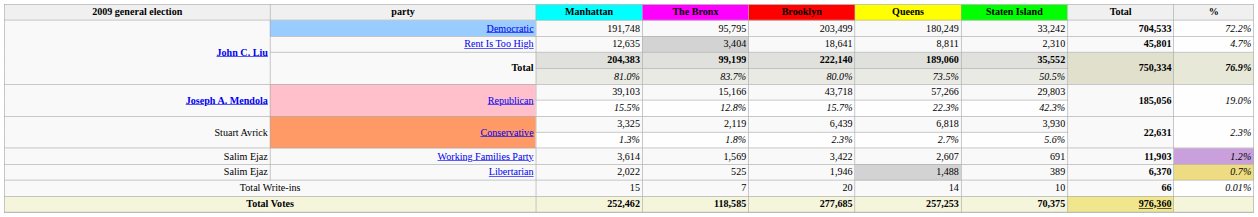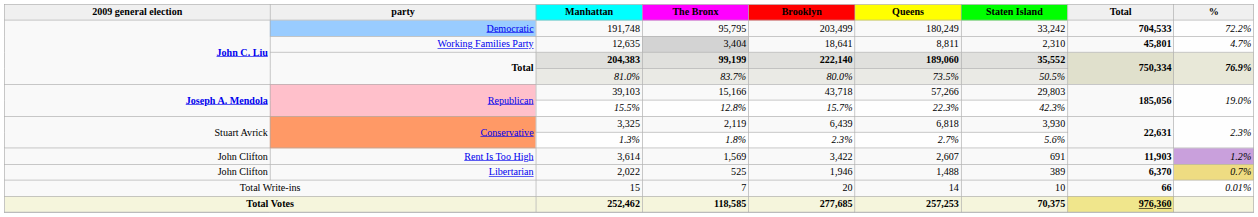 <table class="wikitable" width="100%" style="text-align:right">
 <tr>
 <td width="20%" align="center" bgcolor="#f0f0f0"><strong>2009 general election</strong></td>
 <td width="20%" align="center" bgcolor="#f0f0f0"><strong>party</strong></td>
 <td width="8%" align="center" bgcolor="aqua"><strong>Manhattan</strong></td>
 <td width="8%" align="center" bgcolor="magenta"><strong>The Bronx</strong></td>
 <td width="8%" align="center" bgcolor="red"><strong>Brooklyn</strong></td>
 <td width="8%" align="center" bgcolor="yellow"><strong>Queens</strong></td>
 <td width="8%" align="center" bgcolor="lime"><strong>Staten Island</strong></td>
 <td width="8%" align="center" bgcolor="#f0f0f0"><strong>Total</strong></td>
 <td width="6%" align="center" bgcolor="#f0f0f0"><strong>%</strong></td>
 </tr>
 <tr>
 <td rowspan="4"><strong><a href='#'>John C. Liu</a></strong></td>
 <td bgcolor="#99CCFF"><a href='#'>Democratic</a></td>
 <td>191,748</td>
 <td>95,795</td>
 <td>203,499</td>
 <td>180,249</td>
 <td>33,242</td>
 <td><strong>704,533</strong></td>
 <td bgcolor=fefefe><em>72.2%</em></td>
 </tr>
 <tr>
-<td><a href='#'>Rent Is Too High</a></td>
+<td><a href='#'>Working Families Party</a></td>
 <td>12,635</td>
 <td style="background: lightgrey;">3,404</td>
 <td>18,641</td>
 <td>8,811</td>
 <td>2,310</td>
 <td><strong>45,801</strong></td>
 <td bgcolor=fefefe><em>4.7%</em></td>
 </tr>
 <tr>
 <td rowspan="2"><strong>Total</strong></td>
 <td bgcolor=e0e0dd><strong>204,383</strong></td>
 <td bgcolor=e0e0dd><strong>99,199</strong></td>
 <td bgcolor=e0e0dd><strong>222,140</strong></td>
 <td bgcolor=e0e0dd><strong>189,060</strong></td>
 <td bgcolor=e0e0dd><strong>35,552</strong></td>
 <td rowspan="2" bgcolor=e0e0cc><strong>750,334</strong></td>
 <td rowspan="2" bgcolor=e8e8d8><strong><em>76.9%</em></strong></td>
 </tr>
 <tr bgcolor=eaeae5>
 <td><em>81.0%</em></td>
 <td><em>83.7%</em></td>
 <td><em>80.0%</em></td>
 <td><em>73.5%</em></td>
 <td><em>50.5%</em></td>
 </tr>
 <tr>
 <td rowspan="2"><strong><a href='#'>Joseph A. Mendola</a></strong></td>
 <td rowspan="2" bgcolor=pink><a href='#'>Republican</a></td>
 <td>39,103</td>
 <td>15,166</td>
 <td>43,718</td>
 <td>57,266</td>
 <td>29,803</td>
 <td rowspan="2"><strong>185,056</strong></td>
 <td rowspan="2" bgcolor=fefefe><em>19.0%</em></td>
 </tr>
 <tr bgcolor=fefefe>
 <td><em>15.5%</em></td>
 <td><em>12.8%</em></td>
 <td><em>15.7%</em></td>
 <td><em>22.3%</em></td>
 <td><em>42.3%</em></td>
 </tr>
 <tr>
 <td rowspan="2">Stuart Avrick</td>
 <td rowspan="2" bgcolor="#ff9966"><a href='#'>Conservative</a></td>
 <td>3,325</td>
 <td>2,119</td>
 <td>6,439</td>
 <td>6,818</td>
 <td>3,930</td>
 <td rowspan="2"><strong>22,631</strong></td>
 <td rowspan="2" bgcolor=fefefe><em>2.3%</em></td>
 </tr>
 <tr bgcolor=fefefe>
 <td><em>1.3%</em></td>
 <td><em>1.8%</em></td>
 <td><em>2.3%</em></td>
 <td><em>2.7%</em></td>
 <td><em>5.6%</em></td>
 </tr>
 <tr>
-<td>Salim Ejaz</td>
-<td><a href='#'>Working Families Party</a></td>
+<td>John Clifton</td>
+<td><a href='#'>Rent Is Too High</a></td>
 <td>3,614</td>
 <td>1,569</td>
 <td>3,422</td>
 <td>2,607</td>
 <td>691</td>
 <td><strong>11,903</strong></td>
 <td bgcolor=	#C9A0DC><em>1.2%</em></td>
 </tr>
 <tr>
-<td>Salim Ejaz</td>
+<td>John Clifton</td>
 <td><a href='#'>Libertarian</a></td>
 <td>2,022</td>
 <td>525</td>
 <td>1,946</td>
-<td style="background: lightgrey;">1,488</td>
+<td>1,488</td>
 <td>389</td>
 <td><strong>6,370</strong></td>
 <td bgcolor=#EEDC82><em>0.7%</em></td>
 </tr>
 <tr>
 <td colspan="2" align=center>Total Write-ins</td>
 <td>15</td>
 <td>7</td>
 <td>20</td>
 <td>14</td>
 <td>10</td>
 <td><strong>66</strong></td>
 <td bgcolor=fefefe><em>0.01%</em></td>
 </tr>
 <tr bgcolor=beige>
 <td colspan="2" align=center><strong>Total Votes</strong></td>
 <td><strong>252,462</strong></td>
 <td><strong>118,585</strong></td>
 <td><strong>277,685</strong></td>
 <td><strong>257,253</strong></td>
 <td><strong>70,375</strong></td>
 <td bgcolor=khaki><u><strong>976,360</strong></u></td>
 <td></td>
 </tr>
 <tr>
 </tr>
 </table>
